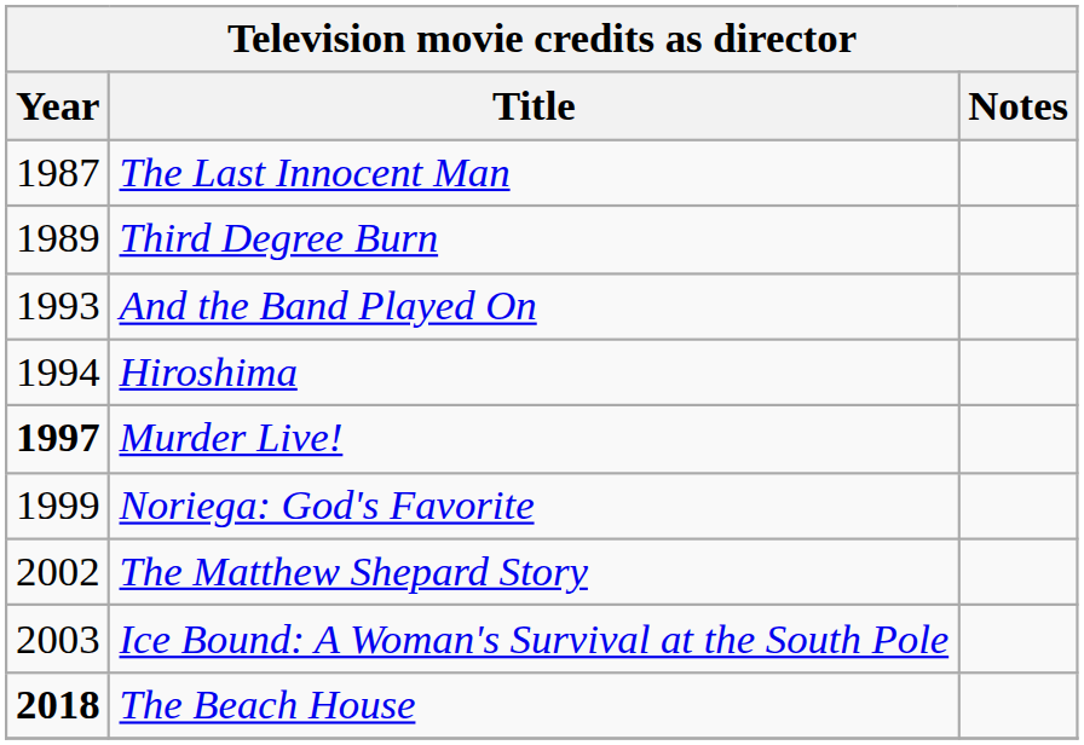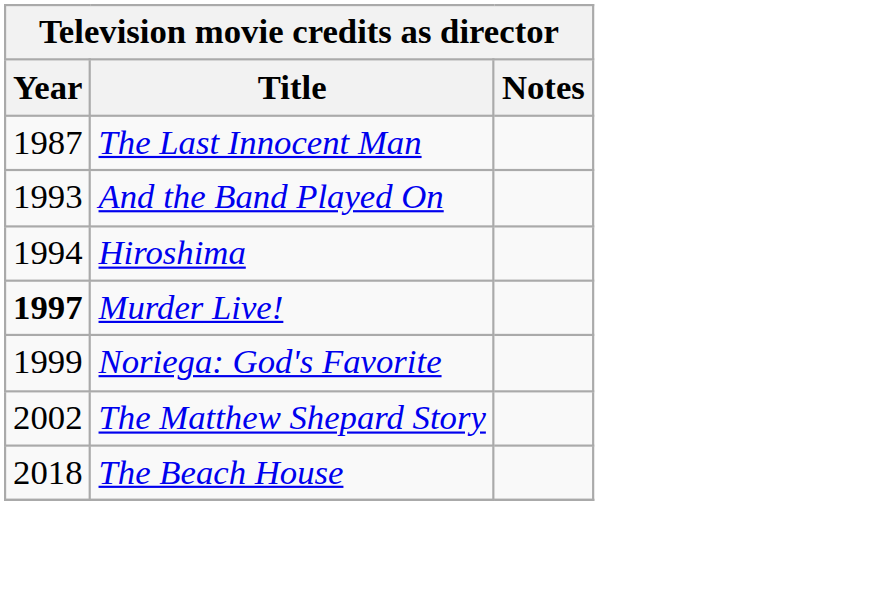 <table class="wikitable sortable">
 <tr>
 <th colspan="3" style="text-align:center">Television movie credits as director</th>
 </tr>
 <tr>
 <th>Year</th>
 <th>Title</th>
 <th class="unsortable">Notes</th>
 </tr>
 <tr>
 <td>1987</td>
 <td data-sort-value="Last Innocent Man, The"><em><a href='#'>The Last Innocent Man</a></em></td>
-<td></td>
-</tr>
-<tr>
-<td>1989</td>
-<td><em><a href='#'>Third Degree Burn</a></em></td>
 <td></td>
 </tr>
 <tr>
 <td>1993</td>
 <td><em><a href='#'>And the Band Played On</a></em></td>
 <td></td>
 </tr>
 <tr>
 <td>1994</td>
 <td><em><a href='#'>Hiroshima</a></em></td>
 <td></td>
 </tr>
 <tr>
 <td><strong>1997</strong></td>
 <td><em><a href='#'>Murder Live!</a></em></td>
 <td></td>
 </tr>
 <tr>
 <td>1999</td>
 <td><em><a href='#'>Noriega: God's Favorite</a></em></td>
 <td></td>
 </tr>
 <tr>
 <td>2002</td>
 <td data-sort-value="Matthew Shepard Story, The"><em><a href='#'>The Matthew Shepard Story</a></em></td>
 <td></td>
 </tr>
 <tr>
-<td>2003</td>
-<td><em><a href='#'>Ice Bound: A Woman's Survival at the South Pole</a></em></td>
-<td></td>
-</tr>
-<tr>
-<td><strong>2018</strong></td>
+<td>2018</td>
 <td data-sort-value="Beach House, The"><em><a href='#'>The Beach House</a></em></td>
 <td></td>
 </tr>
 <tr>
 </tr>
 </table>
